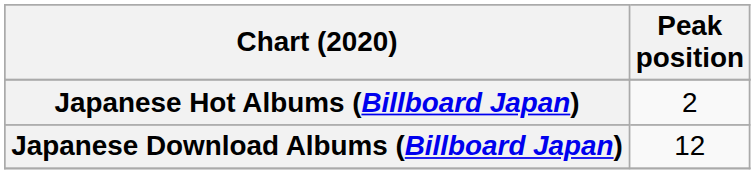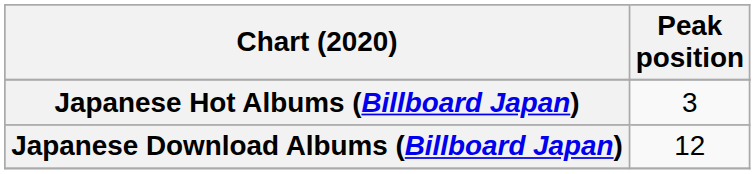 <table class="wikitable sortable plainrowheaders" style="text-align:center">
 <tr>
 <th scope="col">Chart (2020)</th>
 <th scope="col">Peak<br>position</th>
 </tr>
 <tr>
 </tr>
 <tr>
 <th scope="row">Japanese Hot Albums (<em><a href='#'>Billboard Japan</a></em>)</th>
-<td>2</td>
+<td>3</td>
 </tr>
 <tr>
 <th scope="row">Japanese Download Albums (<em><a href='#'>Billboard Japan</a></em>)</th>
 <td>12</td>
 </tr>
 <tr>
 </tr>
 </table>
